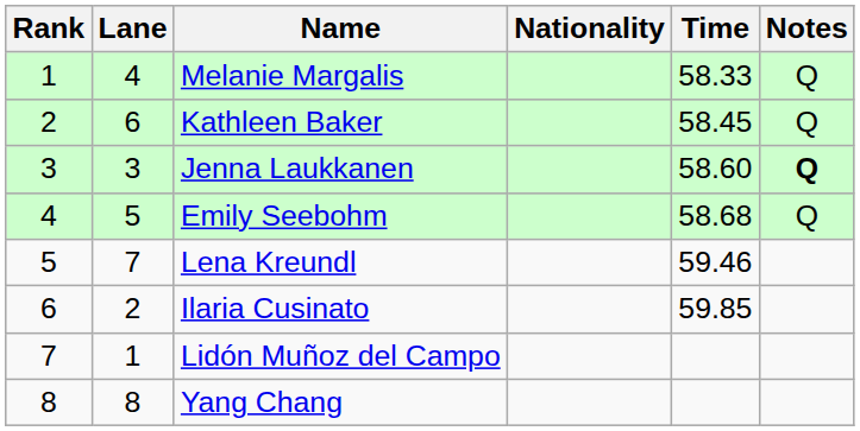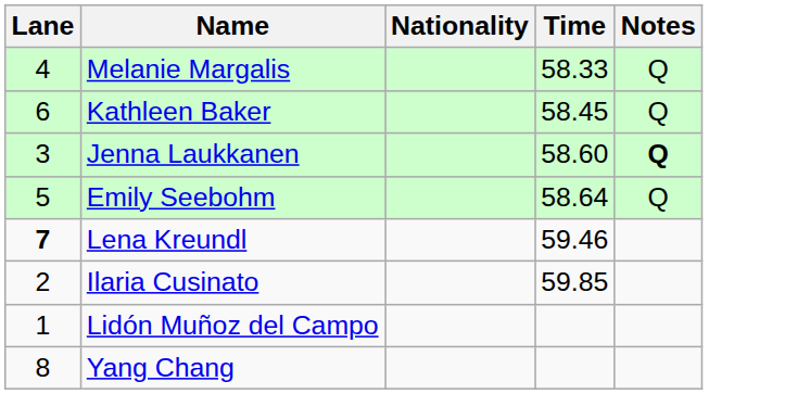 <table class="wikitable sortable" style="text-align:center">
 <tr>
-<th>Rank</th>
 <th>Lane</th>
 <th>Name</th>
 <th>Nationality</th>
 <th>Time</th>
 <th>Notes</th>
 </tr>
 <tr bgcolor=ccffcc>
-<td>1</td>
 <td>4</td>
 <td align=left><a href='#'>Melanie Margalis</a></td>
 <td align=left></td>
 <td>58.33</td>
 <td>Q</td>
 </tr>
 <tr bgcolor=ccffcc>
-<td>2</td>
 <td>6</td>
 <td align=left><a href='#'>Kathleen Baker</a></td>
 <td align=left></td>
 <td>58.45</td>
 <td>Q</td>
 </tr>
 <tr bgcolor=ccffcc>
 <td>3</td>
-<td>3</td>
 <td align=left><a href='#'>Jenna Laukkanen</a></td>
 <td align=left></td>
 <td>58.60</td>
 <td><strong>Q</strong></td>
 </tr>
 <tr bgcolor=ccffcc>
-<td>4</td>
 <td>5</td>
 <td align=left><a href='#'>Emily Seebohm</a></td>
 <td align=left></td>
-<td>58.68</td>
+<td>58.64</td>
 <td>Q</td>
 </tr>
 <tr>
-<td>5</td>
-<td>7</td>
+<td><strong>7</strong></td>
 <td align=left><a href='#'>Lena Kreundl</a></td>
 <td align=left></td>
 <td>59.46</td>
 <td></td>
 </tr>
 <tr>
-<td>6</td>
 <td>2</td>
 <td align=left><a href='#'>Ilaria Cusinato</a></td>
 <td align=left></td>
 <td>59.85</td>
 <td></td>
 </tr>
 <tr>
-<td>7</td>
 <td>1</td>
 <td align=left><a href='#'>Lidón Muñoz del Campo</a></td>
 <td align=left></td>
 <td></td>
 <td></td>
 </tr>
 <tr>
 <td>8</td>
-<td>8</td>
 <td align=left><a href='#'>Yang Chang</a></td>
 <td align=left></td>
 <td></td>
 <td></td>
 </tr>
 </table>
